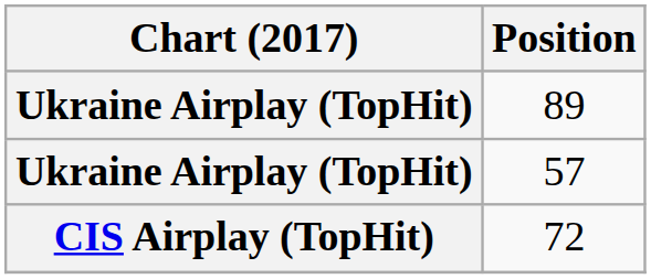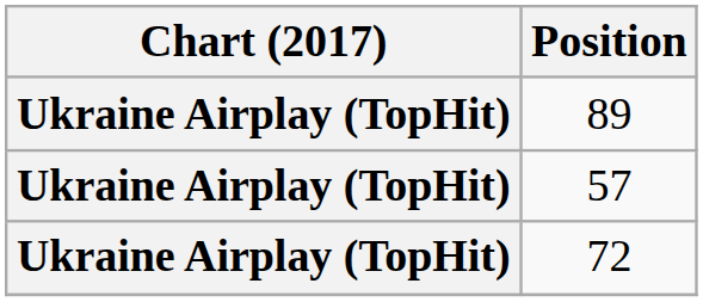 <table class="wikitable plainrowheaders sortable" style="text-align:center">
 <tr>
 <th scope="col">Chart (2017)</th>
 <th scope="col">Position</th>
 </tr>
 <tr>
 <th scope="row">Ukraine Airplay (TopHit)<br></th>
 <td>89</td>
 </tr>
 <tr>
 <th scope="row">Ukraine Airplay (TopHit)</th>
 <td>57</td>
 </tr>
 <tr>
-<th scope="row"><a href='#'>CIS</a> Airplay (TopHit)</th>
+<th scope="row">Ukraine Airplay (TopHit)<br></th>
 <td>72</td>
 </tr>
 <tr>
 </tr>
 </table>
